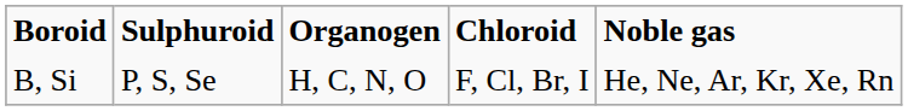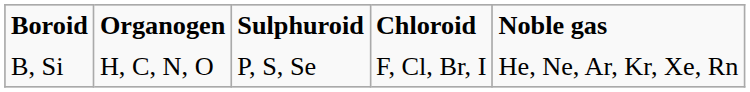 <table class="wikitable floatright" style="margin-left: 0.5em;">
 <tr>
 <td style="border-bottom: none; vertical-align: text-top"><strong>Boroid</strong></td>
+<td style="border-bottom: none; vertical-align: text-top"><strong>Organogen</strong></td>
 <td style="border-bottom: none"><strong>Sulphuroid</strong></td>
-<td style="border-bottom: none; vertical-align: text-top"><strong>Organogen</strong></td>
 <td style="border-bottom: none; vertical-align: text-top"><strong>Chloroid</strong></td>
 <td style="border-bottom: none; vertical-align: text-top"><strong>Noble gas</strong></td>
 </tr>
 <tr>
 <td style="border-top:none">B, Si</td>
+<td style="border-top:none">H, C, N, O</td>
 <td style="border-top:none">P, S, Se</td>
-<td style="border-top:none">H, C, N, O</td>
 <td style="border-top:none">F, Cl, Br, I</td>
 <td style="border-top:none">He, Ne, Ar, Kr, Xe, Rn</td>
 </tr>
 </table>
